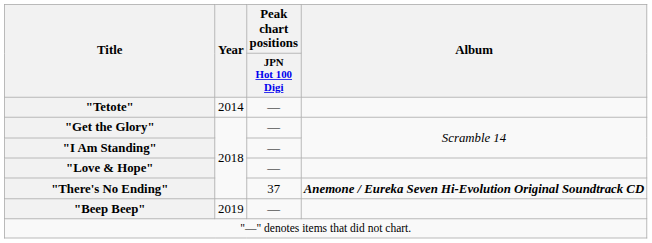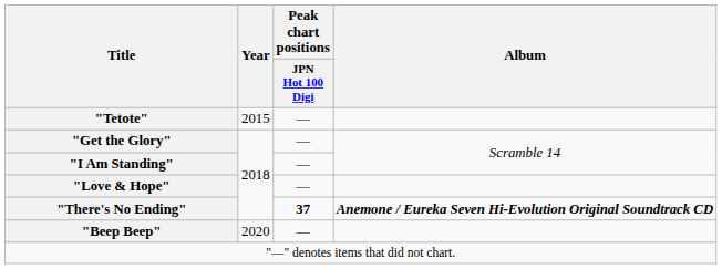 <table class="wikitable plainrowheaders" style="text-align:center;">
 <tr>
 <th scope="col" rowspan="2" style="width:16em;">Title</th>
 <th scope="col" rowspan="2">Year</th>
 <th scope="col">Peak chart positions</th>
 <th scope="col" rowspan="2">Album</th>
 </tr>
 <tr>
 <th style="width:3em;font-size:85%">JPN<br><a href='#'>Hot 100<br>Digi</a></th>
 </tr>
 <tr>
 <th scope="row">"Tetote"<br> </th>
-<td>2014</td>
+<td>2015</td>
 <td>—</td>
 <td></td>
 </tr>
 <tr>
 <th scope="row">"Get the Glory"</th>
 <td rowspan="4">2018</td>
 <td>—</td>
 <td rowspan="2"><em>Scramble 14</em></td>
 </tr>
 <tr>
 <th scope="row">"I Am Standing"</th>
 <td>—</td>
 </tr>
 <tr>
 <th scope="row">"Love & Hope"</th>
 <td>—</td>
 <td></td>
 </tr>
 <tr>
 <th scope="row">"There's No Ending"</th>
-<td>37</td>
+<td><strong>37</strong></td>
 <td><strong><em>Anemone / Eureka Seven Hi-Evolution Original Soundtrack CD</em></strong></td>
 </tr>
 <tr>
 <th scope="row">"Beep Beep"</th>
-<td>2019</td>
+<td>2020</td>
 <td>—</td>
 <td></td>
 </tr>
 <tr>
 <td colspan="4" style="text-align:center; font-size:90%;">"—" denotes items that did not chart.</td>
 </tr>
 </table>
